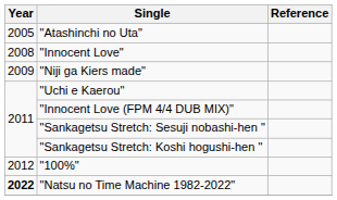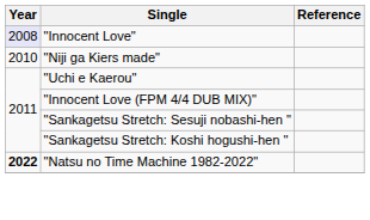 <table class="wikitable plainrowheaders" style="text-align:center;">
 <tr>
 <th scope="col">Year</th>
 <th scope="col">Single</th>
 <th scope="col">Reference</th>
 </tr>
 <tr>
-<td rowspan="1">2005</td>
-<td style="text-align:left;">"Atashinchi no Uta"<br></td>
-<td></td>
-</tr>
-<tr>
-<td rowspan="1">2008</td>
+<td rowspan="1" style="background: lavender;">2008</td>
 <td style="text-align:left;">"Innocent Love"<br></td>
 <td></td>
 </tr>
 <tr>
-<td rowspan="1">2009</td>
+<td rowspan="1">2010</td>
 <td style="text-align:left;">"Niji ga Kiers made"<br></td>
 <td></td>
 </tr>
 <tr>
 <td rowspan="4">2011</td>
 <td style="text-align:left;">"Uchi e Kaerou"<br></td>
 <td></td>
 </tr>
 <tr>
 <td style="text-align:left;">"Innocent Love (FPM 4/4 DUB MIX)"<br></td>
 <td></td>
 </tr>
 <tr>
 <td style="text-align:left;">"Sankagetsu Stretch: Sesuji nobashi-hen "<br></td>
 <td></td>
 </tr>
 <tr>
 <td style="text-align:left;">"Sankagetsu Stretch: Koshi hogushi-hen "<br></td>
 <td></td>
 </tr>
 <tr>
-<td rowspan="1">2012</td>
-<td style="text-align:left;">"100%"<br></td>
-<td></td>
-</tr>
-<tr>
 <td rowspan="1"><strong>2022</strong></td>
 <td style="text-align:left;">"Natsu no Time Machine 1982-2022"<br></td>
 <td></td>
 </tr>
 <tr>
 </tr>
 </table>
